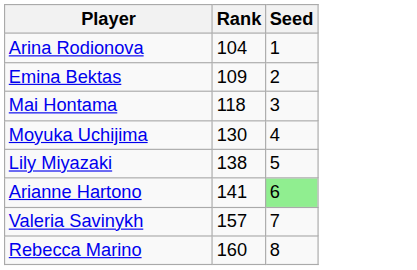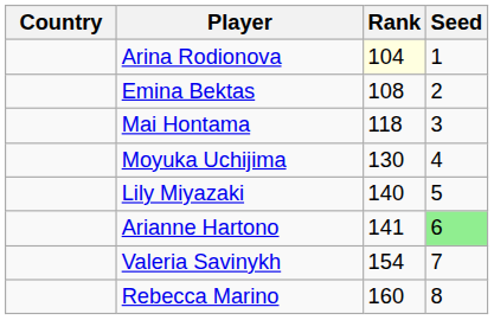 <table class="wikitable">
 <tr>
+<th width="75">Country</th>
 <th width="175">Player</th>
 <th>Rank</th>
 <th>Seed</th>
 </tr>
 <tr>
+<td></td>
 <td><a href='#'>Arina Rodionova</a></td>
-<td>104</td>
+<td style="background: lightyellow;">104</td>
 <td>1</td>
 </tr>
 <tr>
+<td></td>
 <td><a href='#'>Emina Bektas</a></td>
-<td>109</td>
+<td>108</td>
 <td>2</td>
 </tr>
 <tr>
+<td></td>
 <td><a href='#'>Mai Hontama</a></td>
 <td>118</td>
 <td>3</td>
 </tr>
 <tr>
+<td></td>
 <td><a href='#'>Moyuka Uchijima</a></td>
 <td>130</td>
 <td>4</td>
 </tr>
 <tr>
+<td></td>
 <td><a href='#'>Lily Miyazaki</a></td>
-<td>138</td>
+<td>140</td>
 <td>5</td>
 </tr>
 <tr>
+<td></td>
 <td><a href='#'>Arianne Hartono</a></td>
 <td>141</td>
 <td style="background: lightgreen;">6</td>
 </tr>
 <tr>
+<td></td>
 <td><a href='#'>Valeria Savinykh</a></td>
-<td>157</td>
+<td>154</td>
 <td>7</td>
 </tr>
 <tr>
+<td></td>
 <td><a href='#'>Rebecca Marino</a></td>
 <td>160</td>
 <td>8</td>
 </tr>
 </table>
